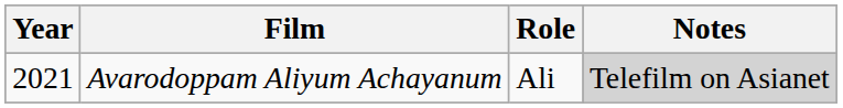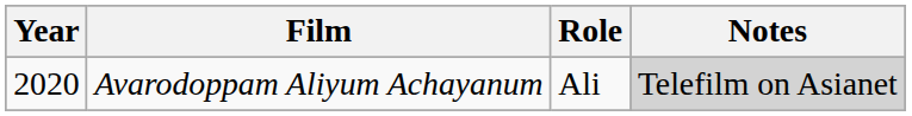 <table class="wikitable">
 <tr>
 <th>Year</th>
 <th>Film</th>
 <th>Role</th>
 <th>Notes</th>
 </tr>
 <tr>
-<td>2021</td>
+<td>2020</td>
 <td><em>Avarodoppam Aliyum Achayanum</em></td>
 <td>Ali</td>
 <td style="background: lightgrey;">Telefilm on Asianet</td>
 </tr>
 </table>
